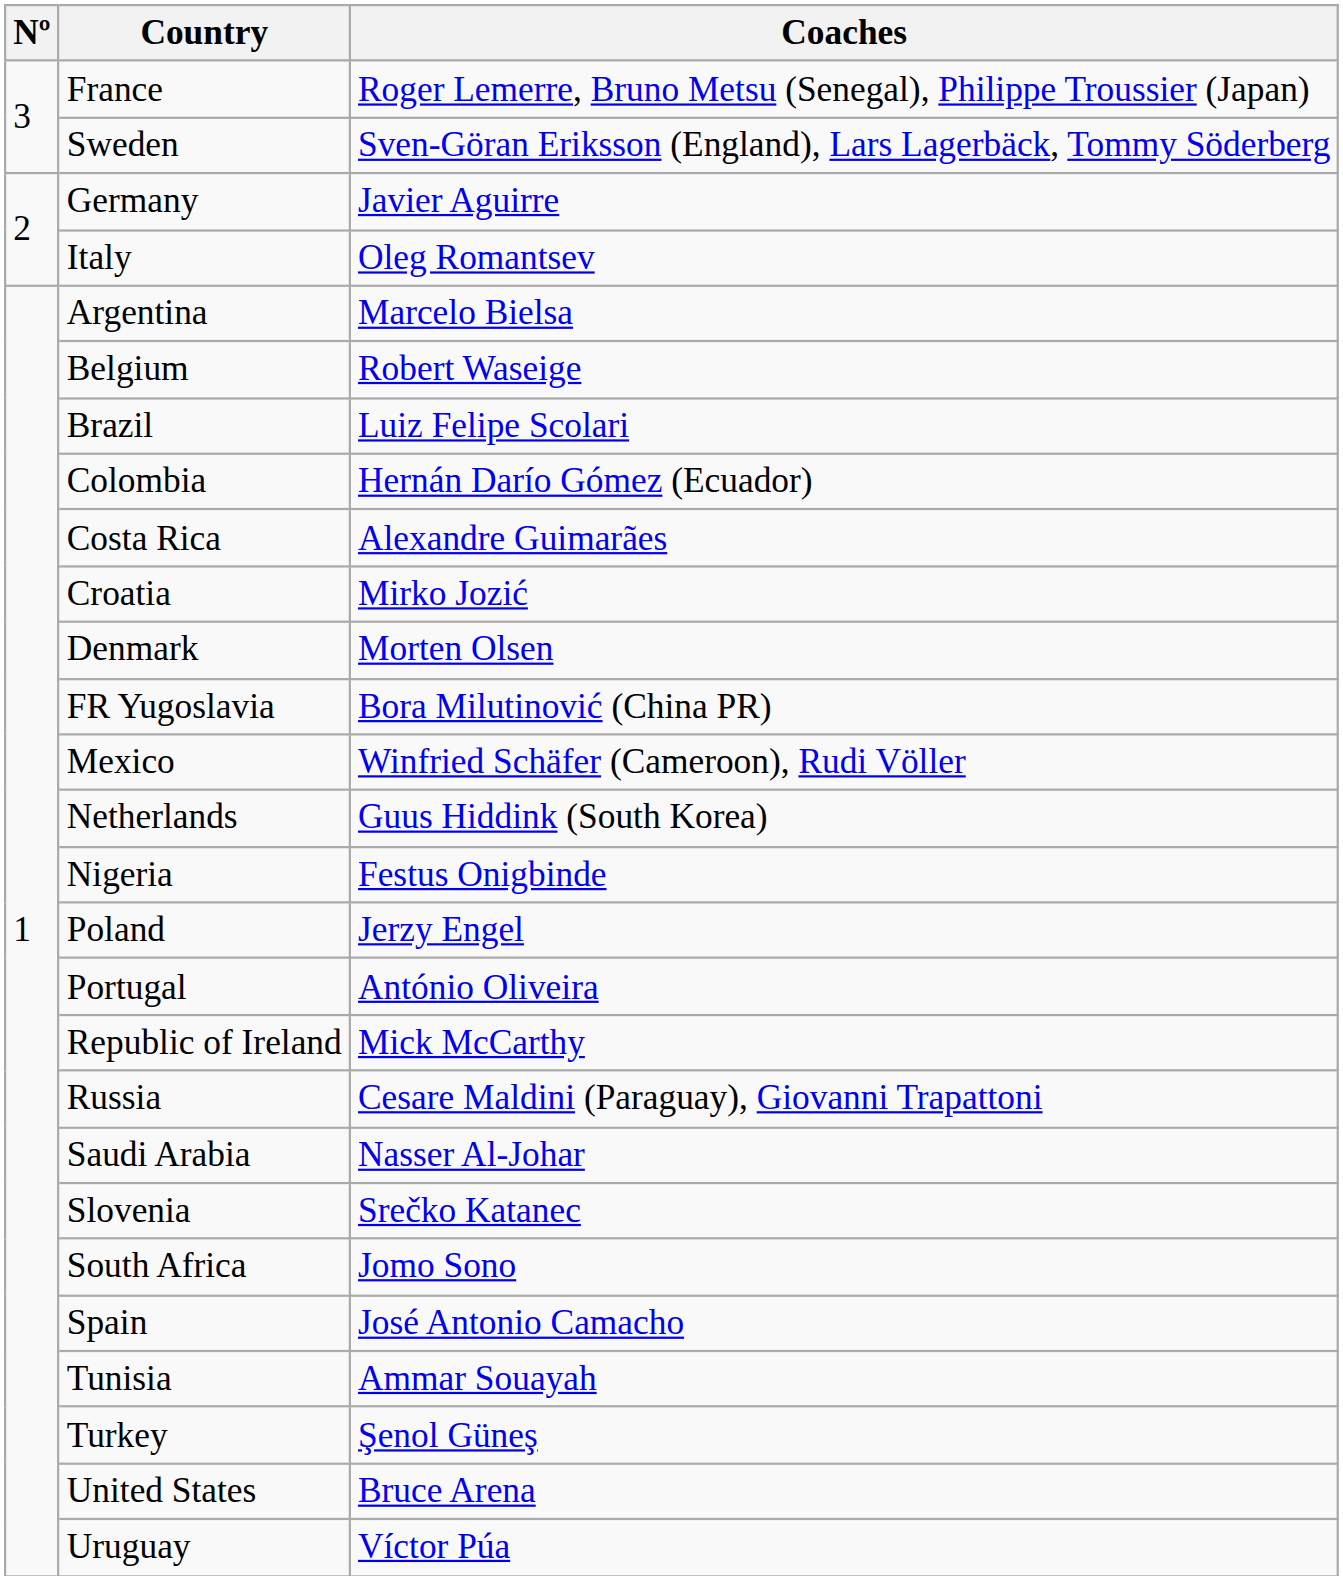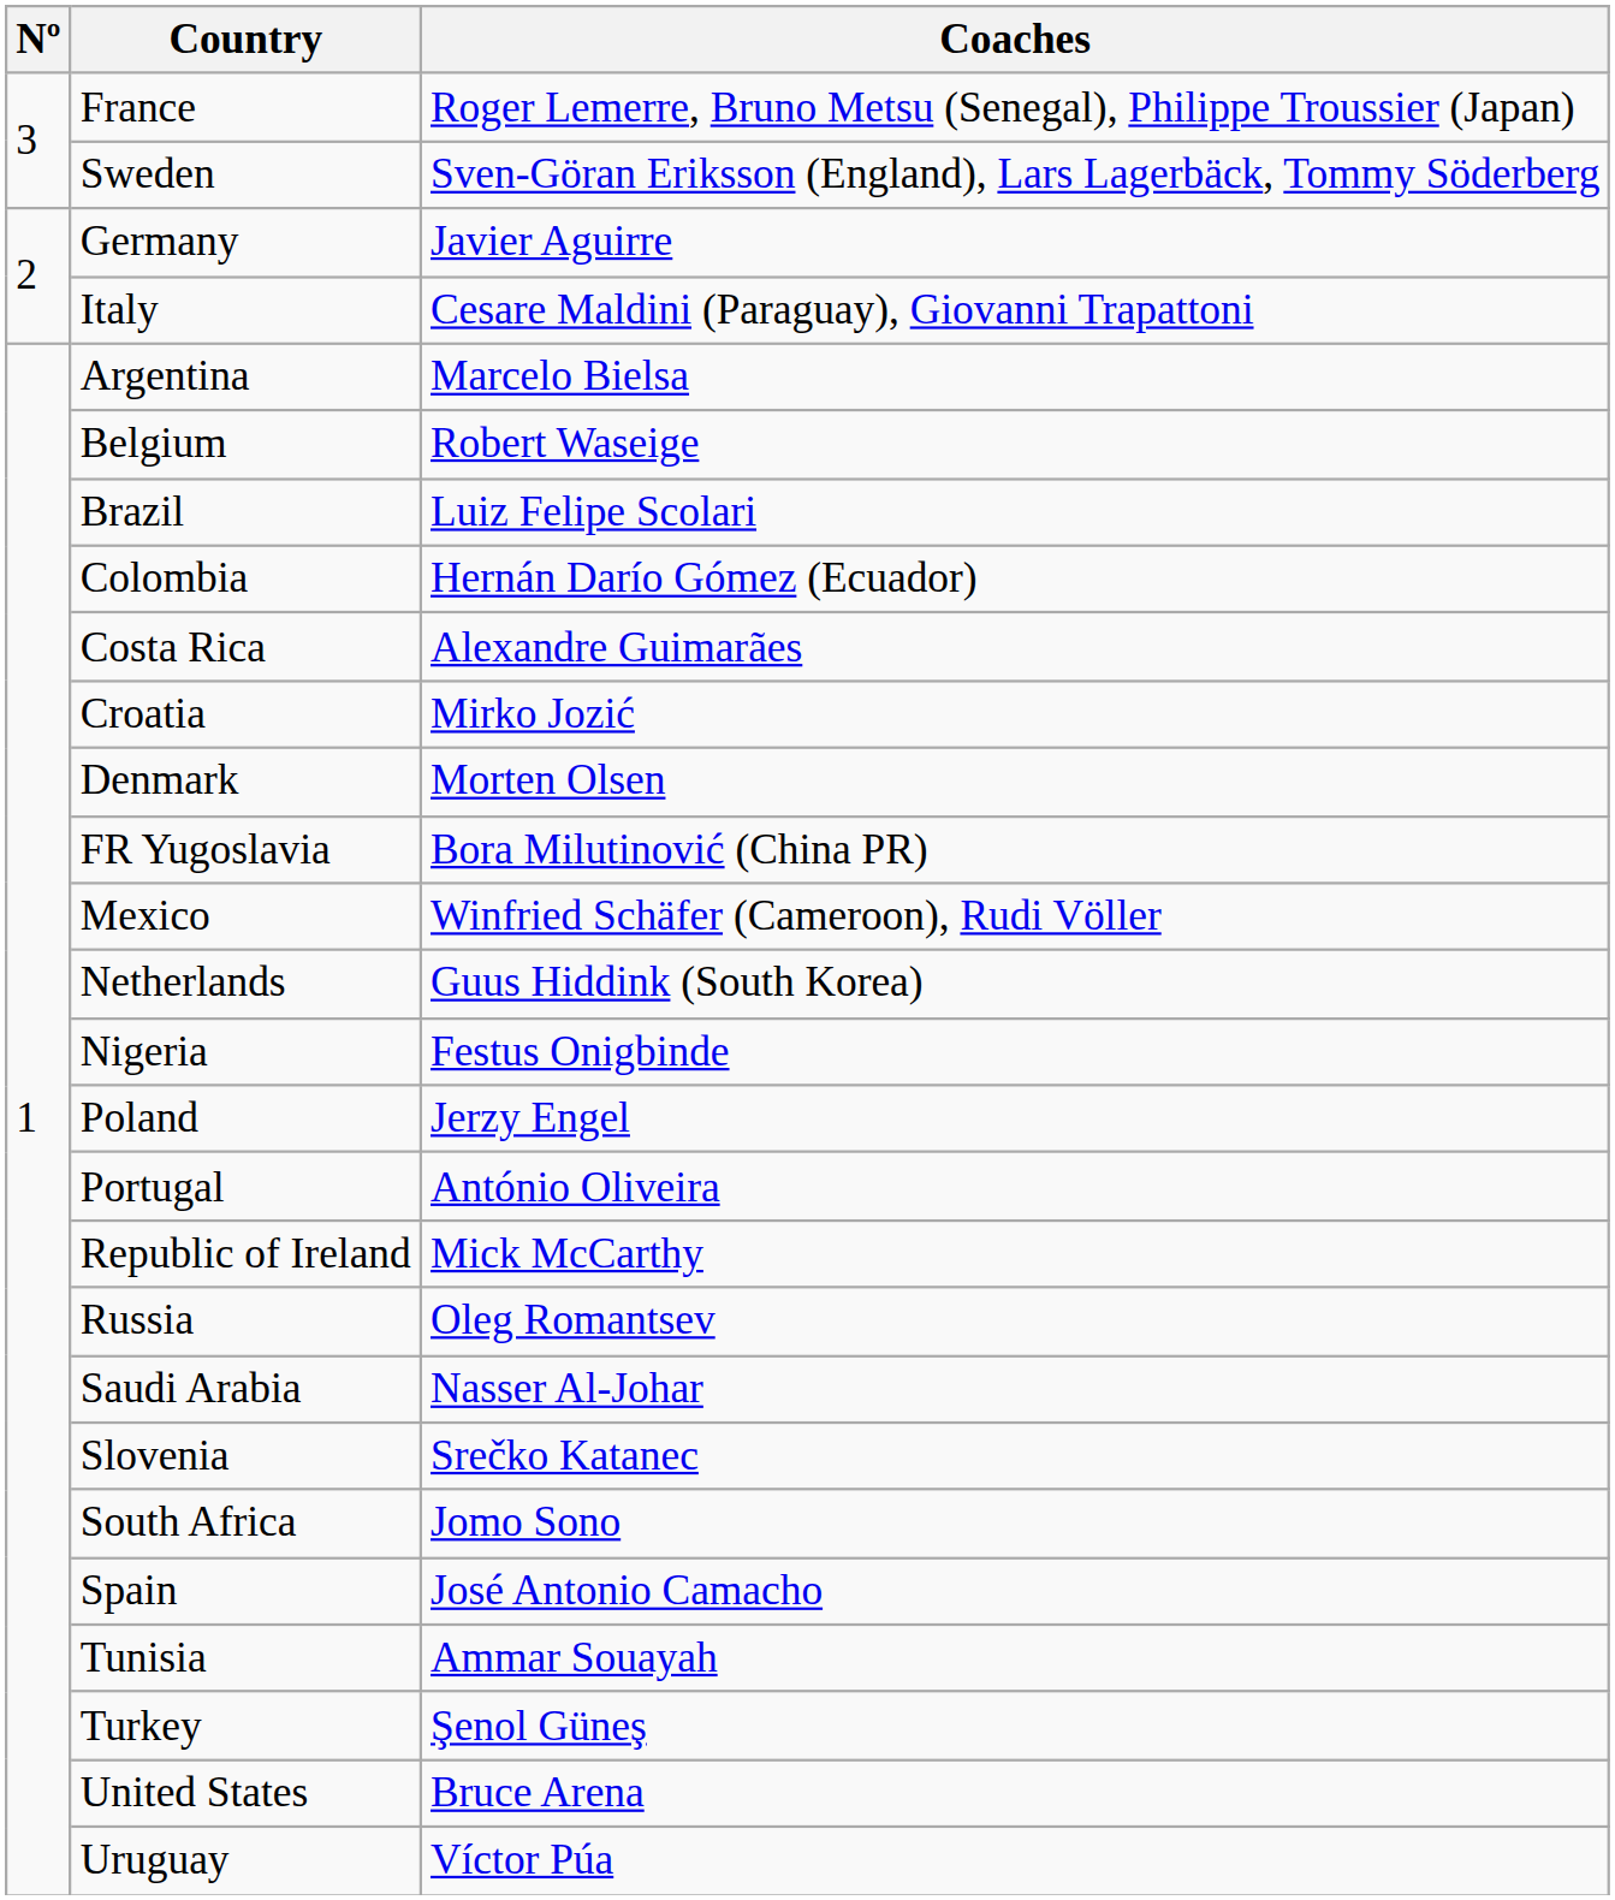 <table class="wikitable">
 <tr>
 <th>Nº</th>
 <th>Country</th>
 <th>Coaches</th>
 </tr>
 <tr>
 <td rowspan="2">3</td>
 <td> France</td>
 <td><a href='#'>Roger Lemerre</a>, <a href='#'>Bruno Metsu</a> (Senegal), <a href='#'>Philippe Troussier</a> (Japan)</td>
 </tr>
 <tr>
 <td> Sweden</td>
 <td><a href='#'>Sven-Göran Eriksson</a> (England), <a href='#'>Lars Lagerbäck</a>, <a href='#'>Tommy Söderberg</a></td>
 </tr>
 <tr>
 <td rowspan="2">2</td>
 <td> Germany</td>
 <td><a href='#'>Javier Aguirre</a></td>
 </tr>
 <tr>
 <td> Italy</td>
-<td><a href='#'>Oleg Romantsev</a></td>
+<td><a href='#'>Cesare Maldini</a> (Paraguay), <a href='#'>Giovanni Trapattoni</a></td>
 </tr>
 <tr>
 <td rowspan="23">1</td>
 <td> Argentina</td>
 <td><a href='#'>Marcelo Bielsa</a></td>
 </tr>
 <tr>
 <td> Belgium</td>
 <td><a href='#'>Robert Waseige</a></td>
 </tr>
 <tr>
 <td> Brazil</td>
 <td><a href='#'>Luiz Felipe Scolari</a></td>
 </tr>
 <tr>
 <td> Colombia</td>
 <td><a href='#'>Hernán Darío Gómez</a> (Ecuador)</td>
 </tr>
 <tr>
 <td> Costa Rica</td>
 <td><a href='#'>Alexandre Guimarães</a></td>
 </tr>
 <tr>
 <td> Croatia</td>
 <td><a href='#'>Mirko Jozić</a></td>
 </tr>
 <tr>
 <td> Denmark</td>
 <td><a href='#'>Morten Olsen</a></td>
 </tr>
 <tr>
 <td> FR Yugoslavia</td>
 <td><a href='#'>Bora Milutinović</a> (China PR)</td>
 </tr>
 <tr>
 <td> Mexico</td>
 <td><a href='#'>Winfried Schäfer</a> (Cameroon), <a href='#'>Rudi Völler</a></td>
 </tr>
 <tr>
 <td> Netherlands</td>
 <td><a href='#'>Guus Hiddink</a> (South Korea)</td>
 </tr>
 <tr>
 <td> Nigeria</td>
 <td><a href='#'>Festus Onigbinde</a></td>
 </tr>
 <tr>
 <td> Poland</td>
 <td><a href='#'>Jerzy Engel</a></td>
 </tr>
 <tr>
 <td> Portugal</td>
 <td><a href='#'>António Oliveira</a></td>
 </tr>
 <tr>
 <td> Republic of Ireland</td>
 <td><a href='#'>Mick McCarthy</a></td>
 </tr>
 <tr>
 <td> Russia</td>
-<td><a href='#'>Cesare Maldini</a> (Paraguay), <a href='#'>Giovanni Trapattoni</a></td>
+<td><a href='#'>Oleg Romantsev</a></td>
 </tr>
 <tr>
 <td> Saudi Arabia</td>
 <td><a href='#'>Nasser Al-Johar</a></td>
 </tr>
 <tr>
 <td> Slovenia</td>
 <td><a href='#'>Srečko Katanec</a></td>
 </tr>
 <tr>
 <td> South Africa</td>
 <td><a href='#'>Jomo Sono</a></td>
 </tr>
 <tr>
 <td> Spain</td>
 <td><a href='#'>José Antonio Camacho</a></td>
 </tr>
 <tr>
 <td> Tunisia</td>
 <td><a href='#'>Ammar Souayah</a></td>
 </tr>
 <tr>
 <td> Turkey</td>
 <td><a href='#'>Şenol Güneş</a></td>
 </tr>
 <tr>
 <td> United States</td>
 <td><a href='#'>Bruce Arena</a></td>
 </tr>
 <tr>
 <td> Uruguay</td>
 <td><a href='#'>Víctor Púa</a></td>
 </tr>
 </table>
